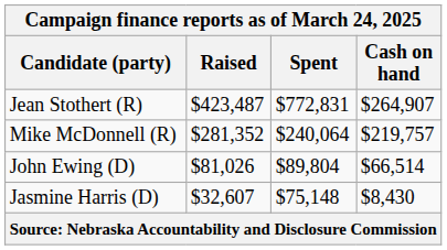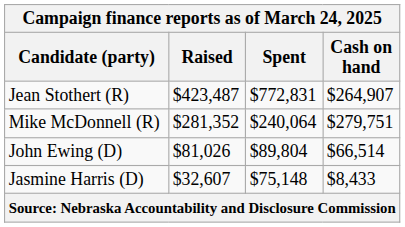 <table class="wikitable sortable">
 <tr>
 <th colspan=4>Campaign finance reports as of March 24, 2025</th>
 </tr>
 <tr style="text-align:center;">
 <th>Candidate (party)</th>
 <th>Raised</th>
 <th>Spent</th>
 <th>Cash on<br>hand</th>
 </tr>
 <tr>
 <td>Jean Stothert (R)</td>
 <td>$423,487</td>
 <td>$772,831</td>
 <td>$264,907</td>
 </tr>
 <tr>
 <td>Mike McDonnell (R)</td>
 <td>$281,352</td>
 <td>$240,064</td>
-<td>$219,757</td>
+<td>$279,751</td>
 </tr>
 <tr>
 <td>John Ewing (D)</td>
 <td>$81,026</td>
 <td>$89,804</td>
 <td>$66,514</td>
 </tr>
 <tr>
 <td>Jasmine Harris (D)</td>
 <td>$32,607</td>
 <td>$75,148</td>
-<td>$8,430</td>
+<td>$8,433</td>
 </tr>
 <tr>
 <th colspan="4"><small>Source: Nebraska Accountability and Disclosure Commission</small></th>
 </tr>
 </table>
